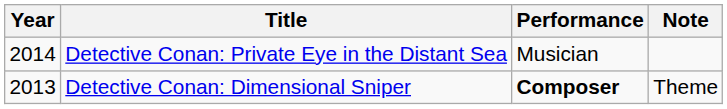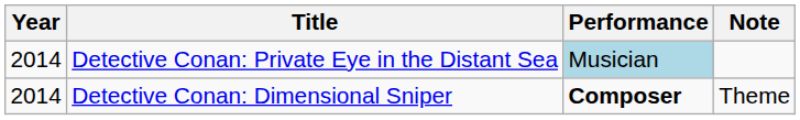 <table class="wikitable sortable">
 <tr>
 <th>Year</th>
 <th>Title</th>
 <th>Performance</th>
 <th>Note</th>
 </tr>
 <tr>
 <td>2014</td>
 <td><a href='#'>Detective Conan: Private Eye in the Distant Sea</a></td>
-<td>Musician</td>
+<td style="background: lightblue;">Musician</td>
 <td></td>
 </tr>
 <tr>
-<td>2013</td>
+<td>2014</td>
 <td><a href='#'>Detective Conan: Dimensional Sniper</a></td>
 <td><strong>Composer</strong></td>
 <td>Theme</td>
 </tr>
 </table>
